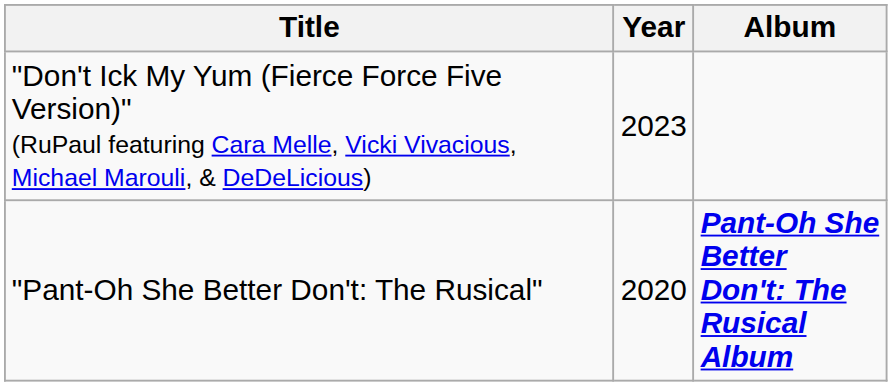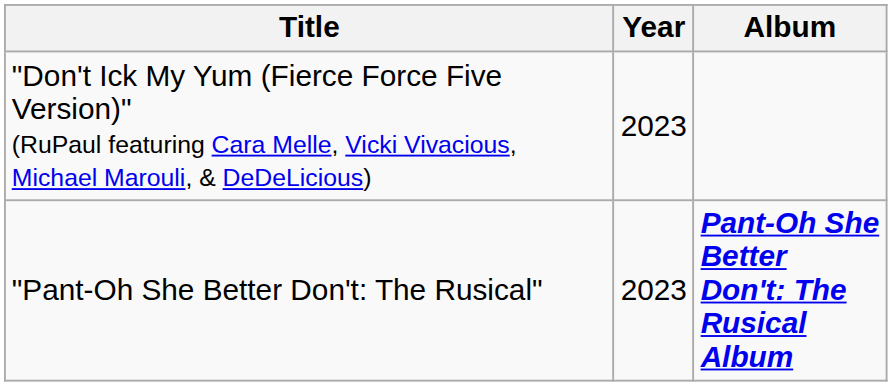 <table class="wikitable plainrowheaders" style="text-align:left;">
 <tr>
 <th scope="col"  style="width:20em;">Title</th>
 <th scope="col"  style="width:2em;">Year</th>
 <th scope="col"  style="width:6em;">Album</th>
 </tr>
 <tr>
 <td scope="row">"Don't Ick My Yum (Fierce Force Five Version)"<br><small>(RuPaul featuring <a href='#'>Cara Melle</a>, <a href='#'>Vicki Vivacious</a>, <a href='#'>Michael Marouli</a>, & <a href='#'>DeDeLicious</a>)</small></td>
 <td>2023</td>
 <td></td>
 </tr>
 <tr>
 <td scope="row">"Pant-Oh She Better Don't: The Rusical"</td>
-<td>2020</td>
+<td>2023</td>
 <td><strong><em><a href='#'>Pant-Oh She Better Don't: The Rusical Album</a></em></strong></td>
 </tr>
 </table>
